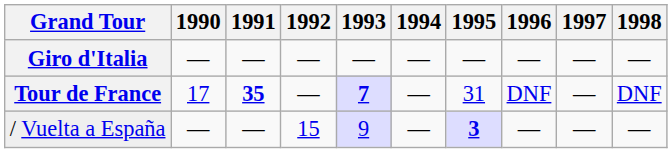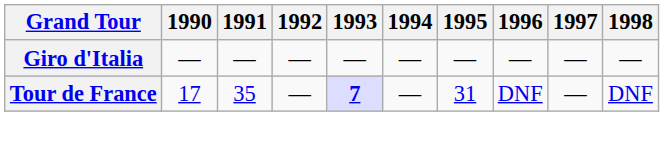 <table class="wikitable plainrowheaders">
 <tr>
 <th scope="col"><a href='#'>Grand Tour</a></th>
 <th scope="col">1990</th>
 <th scope="col">1991</th>
 <th scope="col">1992</th>
 <th scope="col">1993</th>
 <th scope="col">1994</th>
 <th scope="col">1995</th>
 <th scope="col">1996</th>
 <th scope="col">1997</th>
 <th scope="col">1998</th>
 </tr>
 <tr style="text-align:center;">
 <th scope="row"> <a href='#'>Giro d'Italia</a></th>
 <td>—</td>
 <td>—</td>
 <td>—</td>
 <td>—</td>
 <td>—</td>
 <td>—</td>
 <td>—</td>
 <td>—</td>
 <td>—</td>
 </tr>
 <tr style="text-align:center;">
 <th scope="row"> <a href='#'>Tour de France</a></th>
 <td><a href='#'>17</a></td>
-<td><strong><a href='#'>35</a></strong></td>
+<td><a href='#'>35</a></td>
 <td>—</td>
 <td style="background:#ddf;"><strong><a href='#'>7</a></strong></td>
 <td>—</td>
 <td><a href='#'>31</a></td>
 <td><a href='#'>DNF</a></td>
 <td>—</td>
 <td><a href='#'>DNF</a></td>
 </tr>
-<tr style="text-align:center;">
-<td style="text-align:left; background:#efefef;">/ <a href='#'>Vuelta a España</a></td>
-<td>—</td>
-<td>—</td>
-<td><a href='#'>15</a></td>
-<td style="background:#ddf;"><a href='#'>9</a></td>
-<td>—</td>
-<td style="background:#ddf;"><a href='#'><strong>3</strong></a></td>
-<td>—</td>
-<td>—</td>
-<td>—</td>
-</tr>
 </table>
